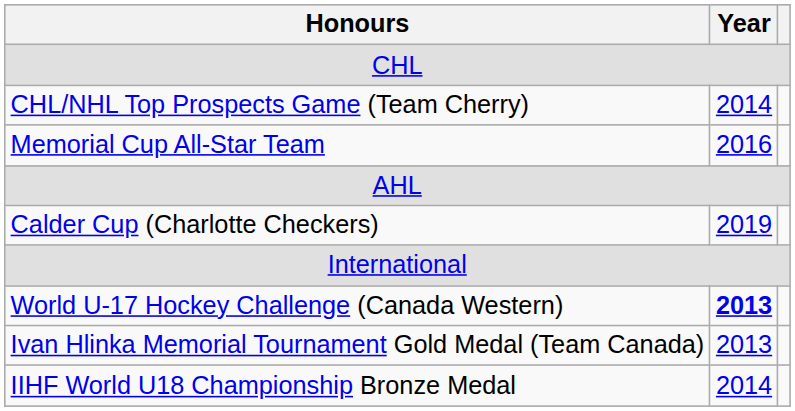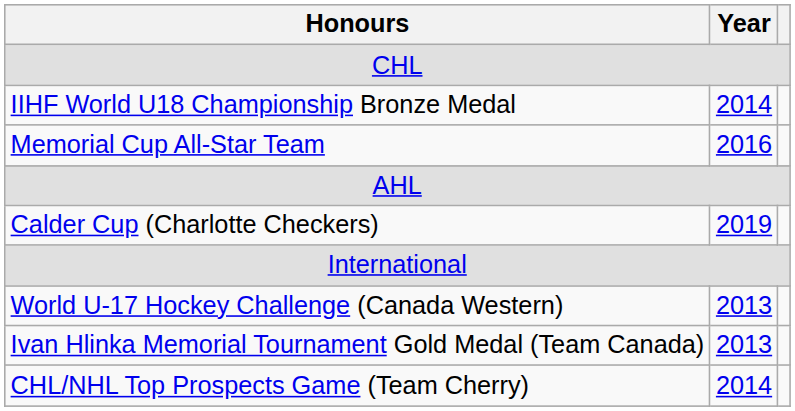 <table class="wikitable">
 <tr>
 <th>Honours</th>
 <th>Year</th>
 <th></th>
 </tr>
 <tr ALIGN="center" bgcolor="#e0e0e0">
 <td colspan="3"><a href='#'>CHL</a></td>
 </tr>
 <tr>
-<td><a href='#'>CHL/NHL Top Prospects Game</a> (Team Cherry)</td>
+<td><a href='#'>IIHF World U18 Championship</a> Bronze Medal</td>
 <td><a href='#'>2014</a></td>
 <td></td>
 </tr>
 <tr>
 <td><a href='#'>Memorial Cup All-Star Team</a></td>
 <td><a href='#'>2016</a></td>
 <td></td>
 </tr>
 <tr ALIGN="center" bgcolor="#e0e0e0">
 <td colspan="3"><a href='#'>AHL</a></td>
 </tr>
 <tr>
 <td><a href='#'>Calder Cup</a> (Charlotte Checkers)</td>
 <td><a href='#'>2019</a></td>
 <td></td>
 </tr>
 <tr ALIGN="center" bgcolor="#e0e0e0">
 <td colspan="3"><a href='#'>International</a></td>
 </tr>
 <tr>
 <td><a href='#'>World U-17 Hockey Challenge</a> (Canada Western)</td>
-<td><strong><a href='#'>2013</a></strong></td>
+<td><a href='#'>2013</a></td>
 <td></td>
 </tr>
 <tr>
 <td><a href='#'>Ivan Hlinka Memorial Tournament</a> Gold Medal (Team Canada)</td>
 <td><a href='#'>2013</a></td>
 <td></td>
 </tr>
 <tr>
-<td><a href='#'>IIHF World U18 Championship</a> Bronze Medal</td>
+<td><a href='#'>CHL/NHL Top Prospects Game</a> (Team Cherry)</td>
 <td><a href='#'>2014</a></td>
 <td></td>
 </tr>
 </table>
